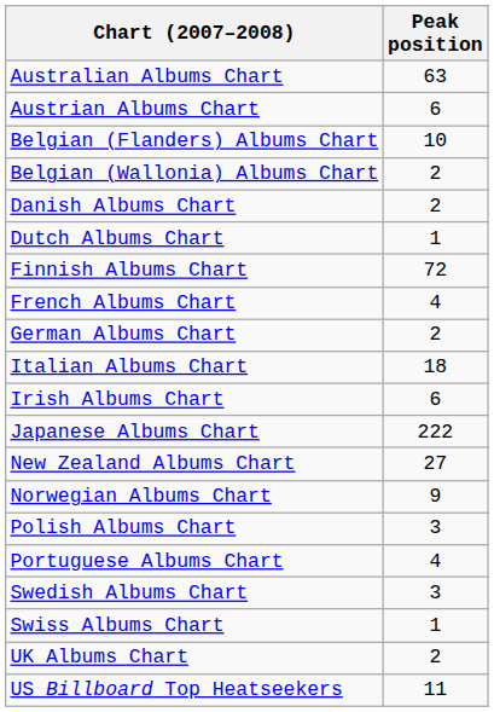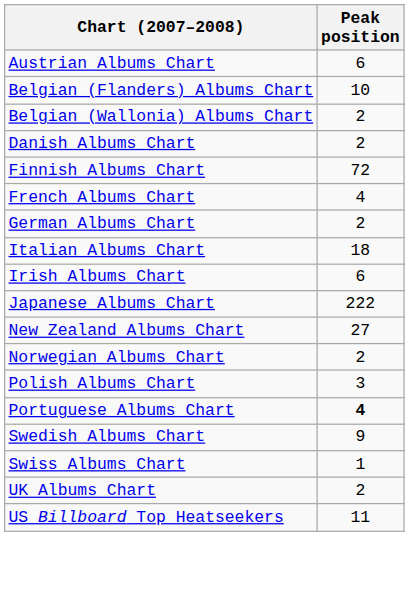 <table class="wikitable sortable">
 <tr>
 <th scope="col">Chart (2007–2008)</th>
 <th scope="col">Peak <br>position</th>
-</tr>
-<tr>
-<td align="left"><a href='#'>Australian Albums Chart</a></td>
-<td style="text-align:center;">63</td>
 </tr>
 <tr>
 <td align="left"><a href='#'>Austrian Albums Chart</a></td>
 <td style="text-align:center;">6</td>
 </tr>
 <tr>
 <td align="left"><a href='#'>Belgian (Flanders) Albums Chart</a></td>
 <td style="text-align:center;">10</td>
 </tr>
 <tr>
 <td align="left"><a href='#'>Belgian (Wallonia) Albums Chart</a></td>
 <td style="text-align:center;">2</td>
 </tr>
 <tr>
 <td align="left"><a href='#'>Danish Albums Chart</a></td>
 <td style="text-align:center;">2</td>
-</tr>
-<tr>
-<td align="left"><a href='#'>Dutch Albums Chart</a></td>
-<td style="text-align:center;">1</td>
 </tr>
 <tr>
 <td align="left"><a href='#'>Finnish Albums Chart</a></td>
 <td style="text-align:center;">72</td>
 </tr>
 <tr>
 <td align="left"><a href='#'>French Albums Chart</a></td>
 <td style="text-align:center;">4</td>
 </tr>
 <tr>
 <td align="left"><a href='#'>German Albums Chart</a></td>
 <td style="text-align:center;">2</td>
 </tr>
 <tr>
 <td align="left"><a href='#'>Italian Albums Chart</a></td>
 <td style="text-align:center;">18</td>
 </tr>
 <tr>
 <td align="left"><a href='#'>Irish Albums Chart</a></td>
 <td style="text-align:center;">6</td>
 </tr>
 <tr>
 <td align="left"><a href='#'>Japanese Albums Chart</a></td>
 <td style="text-align:center;">222</td>
 </tr>
 <tr>
 <td align="left"><a href='#'>New Zealand Albums Chart</a></td>
 <td style="text-align:center;">27</td>
 </tr>
 <tr>
 <td align="left"><a href='#'>Norwegian Albums Chart</a></td>
-<td style="text-align:center;">9</td>
+<td style="text-align:center;">2</td>
 </tr>
 <tr>
 <td align="left"><a href='#'>Polish Albums Chart</a></td>
 <td style="text-align:center;">3</td>
 </tr>
 <tr>
 <td align="left"><a href='#'>Portuguese Albums Chart</a></td>
-<td style="text-align:center;">4</td>
+<td style="text-align:center;"><strong>4</strong></td>
 </tr>
 <tr>
 <td align="left"><a href='#'>Swedish Albums Chart</a></td>
-<td style="text-align:center;">3</td>
+<td style="text-align:center;">9</td>
 </tr>
 <tr>
 <td align="left"><a href='#'>Swiss Albums Chart</a></td>
 <td style="text-align:center;">1</td>
 </tr>
 <tr>
 <td align="left"><a href='#'>UK Albums Chart</a></td>
 <td style="text-align:center;">2</td>
 </tr>
 <tr>
 <td align="left"><a href='#'>US <em>Billboard</em> Top Heatseekers</a></td>
 <td style="text-align:center;">11</td>
 </tr>
 </table>
